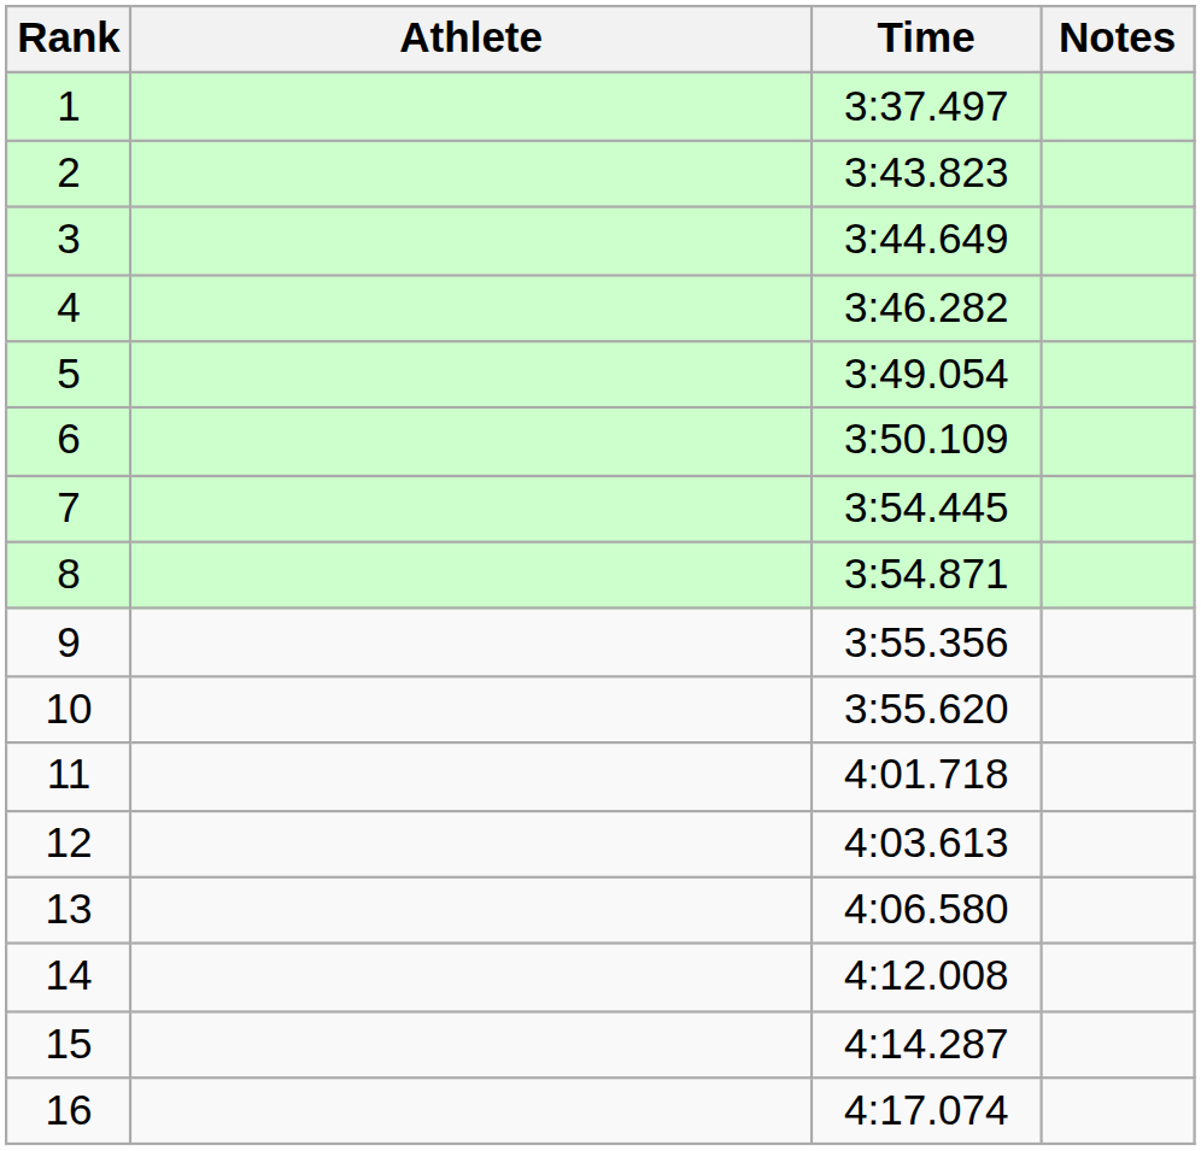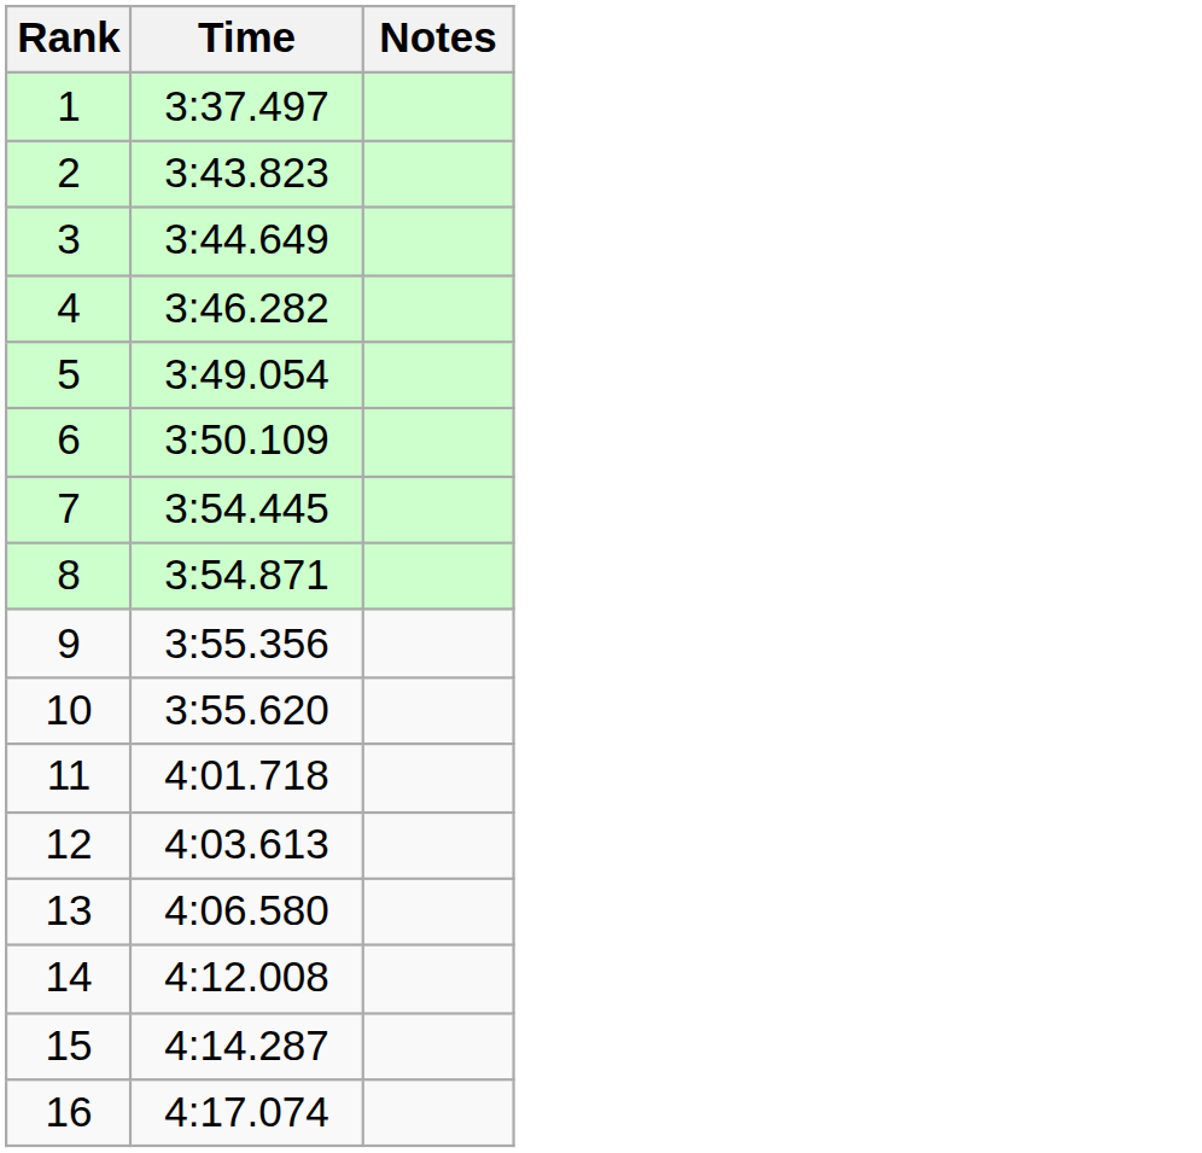 <table class=wikitable style="text-align:center">
 <tr>
 <th width=40>Rank</th>
-<th width=250>Athlete</th>
 <th width=80>Time</th>
 <th width=50>Notes</th>
 </tr>
 <tr bgcolor="ccffcc">
 <td>1</td>
-<td align=left></td>
 <td>3:37.497</td>
 <td></td>
 </tr>
 <tr bgcolor="ccffcc">
 <td>2</td>
-<td align=left></td>
 <td>3:43.823</td>
 <td></td>
 </tr>
 <tr bgcolor="ccffcc">
 <td>3</td>
-<td align=left></td>
 <td>3:44.649</td>
 <td></td>
 </tr>
 <tr bgcolor="ccffcc">
 <td>4</td>
-<td align=left></td>
 <td>3:46.282</td>
 <td></td>
 </tr>
 <tr bgcolor="ccffcc">
 <td>5</td>
-<td align=left></td>
 <td>3:49.054</td>
 <td></td>
 </tr>
 <tr bgcolor="ccffcc">
 <td>6</td>
-<td align=left></td>
 <td>3:50.109</td>
 <td></td>
 </tr>
 <tr bgcolor="ccffcc">
 <td>7</td>
-<td align=left></td>
 <td>3:54.445</td>
 <td></td>
 </tr>
 <tr bgcolor="ccffcc">
 <td>8</td>
-<td align=left></td>
 <td>3:54.871</td>
 <td></td>
 </tr>
 <tr>
 <td>9</td>
-<td align=left></td>
 <td>3:55.356</td>
 <td></td>
 </tr>
 <tr>
 <td>10</td>
-<td align=left></td>
 <td>3:55.620</td>
 <td></td>
 </tr>
 <tr>
 <td>11</td>
-<td align=left></td>
 <td>4:01.718</td>
 <td></td>
 </tr>
 <tr>
 <td>12</td>
-<td align=left></td>
 <td>4:03.613</td>
 <td></td>
 </tr>
 <tr>
 <td>13</td>
-<td align=left></td>
 <td>4:06.580</td>
 <td></td>
 </tr>
 <tr>
 <td>14</td>
-<td align=left></td>
 <td>4:12.008</td>
 <td></td>
 </tr>
 <tr>
 <td>15</td>
-<td align=left></td>
 <td>4:14.287</td>
 <td></td>
 </tr>
 <tr>
 <td>16</td>
-<td align=left></td>
 <td>4:17.074</td>
 <td></td>
 </tr>
 </table>
